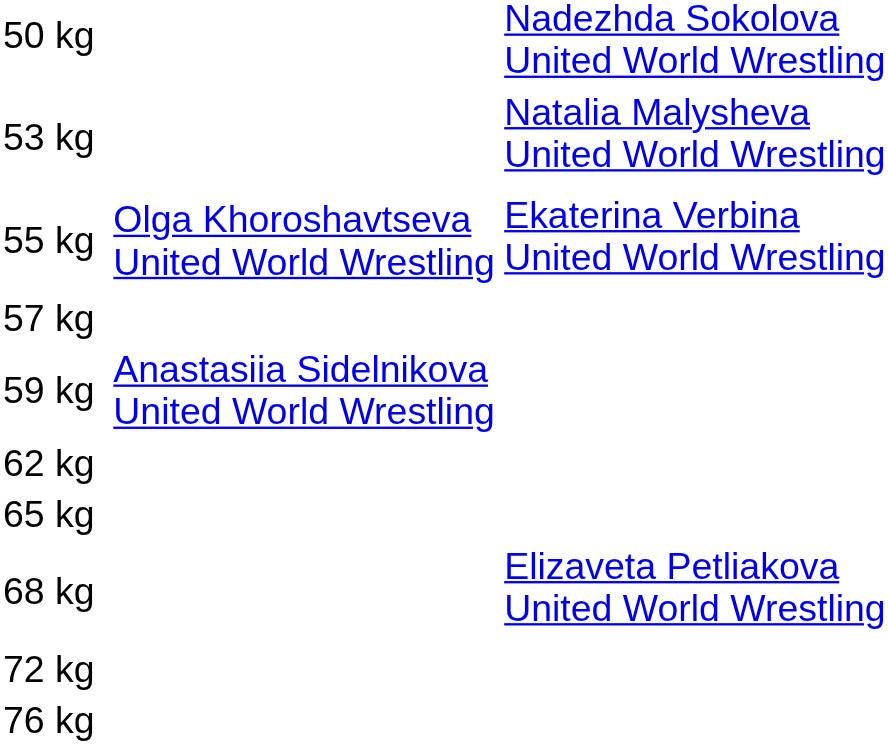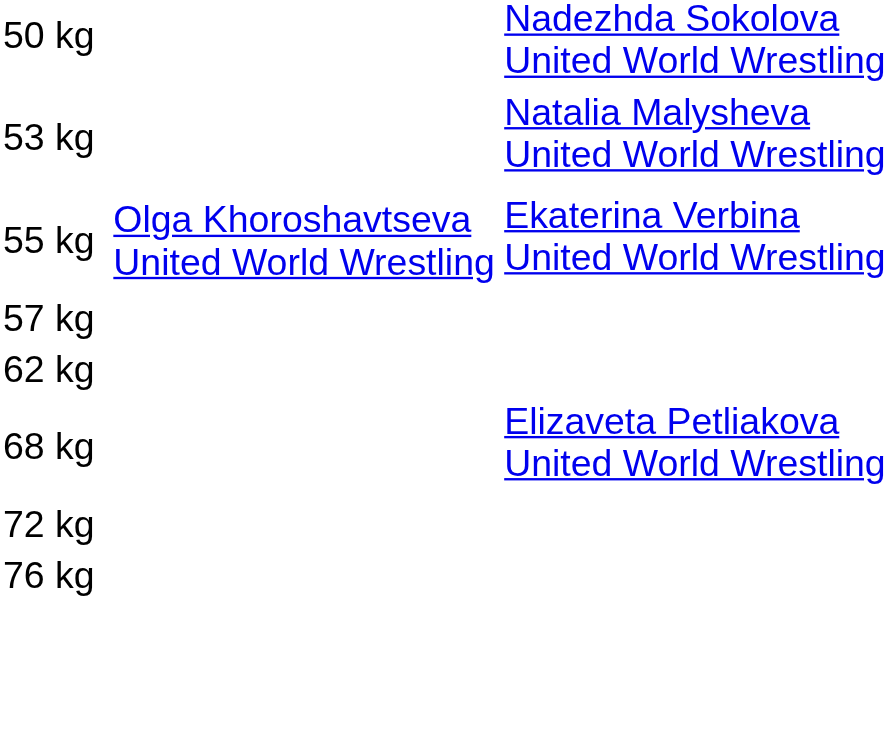 <table>
 <tr>
 <td rowspan=2>50 kg<br></td>
 <td rowspan=2></td>
 <td rowspan=2></td>
 <td></td>
 </tr>
 <tr>
 <td><a href='#'>Nadezhda Sokolova</a><br><a href='#'>United World Wrestling</a></td>
 </tr>
 <tr>
 <td rowspan=2>53 kg<br></td>
 <td rowspan=2></td>
 <td rowspan=2></td>
 <td><a href='#'>Natalia Malysheva</a><br><a href='#'>United World Wrestling</a></td>
 </tr>
 <tr>
 <td></td>
 </tr>
 <tr>
 <td rowspan=2>55 kg<br></td>
 <td rowspan=2></td>
 <td rowspan=2><a href='#'>Olga Khoroshavtseva</a><br><a href='#'>United World Wrestling</a></td>
 <td><a href='#'>Ekaterina Verbina</a><br><a href='#'>United World Wrestling</a></td>
 </tr>
 <tr>
 <td></td>
 </tr>
 <tr>
 <td rowspan=2>57 kg<br></td>
 <td rowspan=2></td>
 <td rowspan=2></td>
 <td></td>
 </tr>
 <tr>
 <td></td>
 </tr>
 <tr>
-<td>59 kg<br></td>
-<td></td>
-<td><a href='#'>Anastasiia Sidelnikova</a><br><a href='#'>United World Wrestling</a></td>
-<td></td>
-</tr>
-<tr>
 <td rowspan=2>62 kg<br></td>
 <td rowspan=2></td>
 <td rowspan=2></td>
 <td></td>
 </tr>
 <tr>
-<td></td>
-</tr>
-<tr>
-<td>65 kg<br></td>
-<td></td>
-<td></td>
 <td></td>
 </tr>
 <tr>
 <td rowspan=2>68 kg<br></td>
 <td rowspan=2></td>
 <td rowspan=2></td>
 <td><a href='#'>Elizaveta Petliakova</a><br><a href='#'>United World Wrestling</a></td>
 </tr>
 <tr>
 <td></td>
 </tr>
 <tr>
 <td>72 kg<br></td>
 <td></td>
 <td></td>
 <td></td>
 </tr>
 <tr>
 <td rowspan=2>76 kg<br></td>
 <td rowspan=2></td>
 <td rowspan=2></td>
 <td></td>
 </tr>
 <tr>
 <td></td>
 </tr>
 </table>
